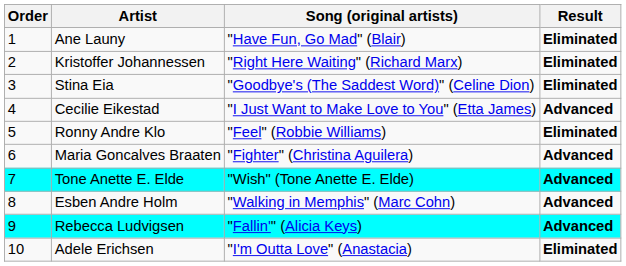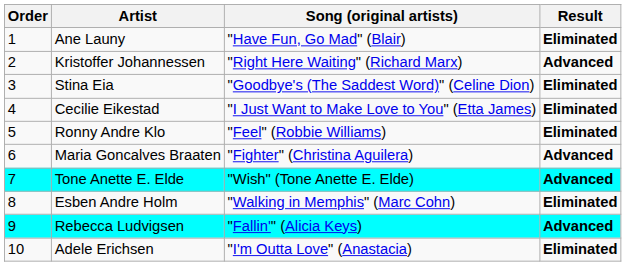 <table class=wikitable>
 <tr>
 <th>Order</th>
 <th>Artist</th>
 <th>Song (original artists)</th>
 <th>Result</th>
 </tr>
 <tr>
 <td>1</td>
 <td>Ane Launy</td>
 <td>"<a href='#'>Have Fun, Go Mad</a>" (<a href='#'>Blair</a>)</td>
 <td><strong>Eliminated</strong></td>
 </tr>
 <tr>
 <td>2</td>
 <td>Kristoffer Johannessen</td>
 <td>"<a href='#'>Right Here Waiting</a>" (<a href='#'>Richard Marx</a>)</td>
-<td><strong>Eliminated</strong></td>
+<td><strong>Advanced</strong></td>
 </tr>
 <tr>
 <td>3</td>
 <td>Stina Eia</td>
 <td>"<a href='#'>Goodbye's (The Saddest Word)</a>" (<a href='#'>Celine Dion</a>)</td>
 <td><strong>Eliminated</strong></td>
 </tr>
 <tr>
 <td>4</td>
 <td>Cecilie Eikestad</td>
 <td>"<a href='#'>I Just Want to Make Love to You</a>" (<a href='#'>Etta James</a>)</td>
-<td><strong>Advanced</strong></td>
+<td><strong>Eliminated</strong></td>
 </tr>
 <tr>
 <td>5</td>
 <td>Ronny Andre Klo</td>
 <td>"<a href='#'>Feel</a>" (<a href='#'>Robbie Williams</a>)</td>
 <td><strong>Eliminated</strong></td>
 </tr>
 <tr>
 <td>6</td>
 <td>Maria Goncalves Braaten</td>
 <td>"<a href='#'>Fighter</a>" (<a href='#'>Christina Aguilera</a>)</td>
 <td><strong>Advanced</strong></td>
 </tr>
 <tr style="background:cyan;">
 <td>7</td>
 <td>Tone Anette E. Elde</td>
 <td>"Wish" (Tone Anette E. Elde)</td>
 <td><strong>Advanced</strong></td>
 </tr>
 <tr>
 <td>8</td>
 <td>Esben Andre Holm</td>
 <td>"<a href='#'>Walking in Memphis</a>" (<a href='#'>Marc Cohn</a>)</td>
-<td><strong>Advanced</strong></td>
+<td><strong>Eliminated</strong></td>
 </tr>
 <tr style="background:cyan;">
 <td>9</td>
 <td>Rebecca Ludvigsen</td>
 <td>"<a href='#'>Fallin'</a>" (<a href='#'>Alicia Keys</a>)</td>
 <td><strong>Advanced</strong></td>
 </tr>
 <tr>
 <td>10</td>
 <td>Adele Erichsen</td>
 <td>"<a href='#'>I'm Outta Love</a>" (<a href='#'>Anastacia</a>)</td>
 <td><strong>Eliminated</strong></td>
 </tr>
 </table>
